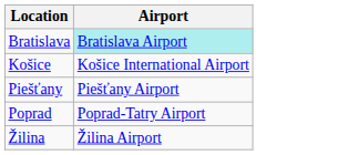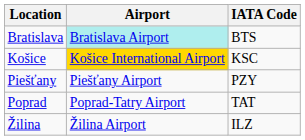 <table class="wikitable">
 <tr>
 <th>Location</th>
 <th>Airport</th>
+<th>IATA Code</th>
 </tr>
 <tr>
 <td><a href='#'>Bratislava</a></td>
 <td style="background: paleturquoise;"><a href='#'>Bratislava Airport</a></td>
+<td>BTS</td>
 </tr>
 <tr>
 <td><a href='#'>Košice</a></td>
-<td><a href='#'>Košice International Airport</a></td>
+<td style="background: gold;"><a href='#'>Košice International Airport</a></td>
+<td>KSC</td>
 </tr>
 <tr>
 <td><a href='#'>Piešťany</a></td>
 <td><a href='#'>Piešťany Airport</a></td>
+<td>PZY</td>
 </tr>
 <tr>
 <td><a href='#'>Poprad</a></td>
 <td><a href='#'>Poprad-Tatry Airport</a></td>
+<td>TAT</td>
 </tr>
 <tr>
 <td><a href='#'>Žilina</a></td>
 <td><a href='#'>Žilina Airport</a></td>
+<td>ILZ</td>
 </tr>
 </table>
